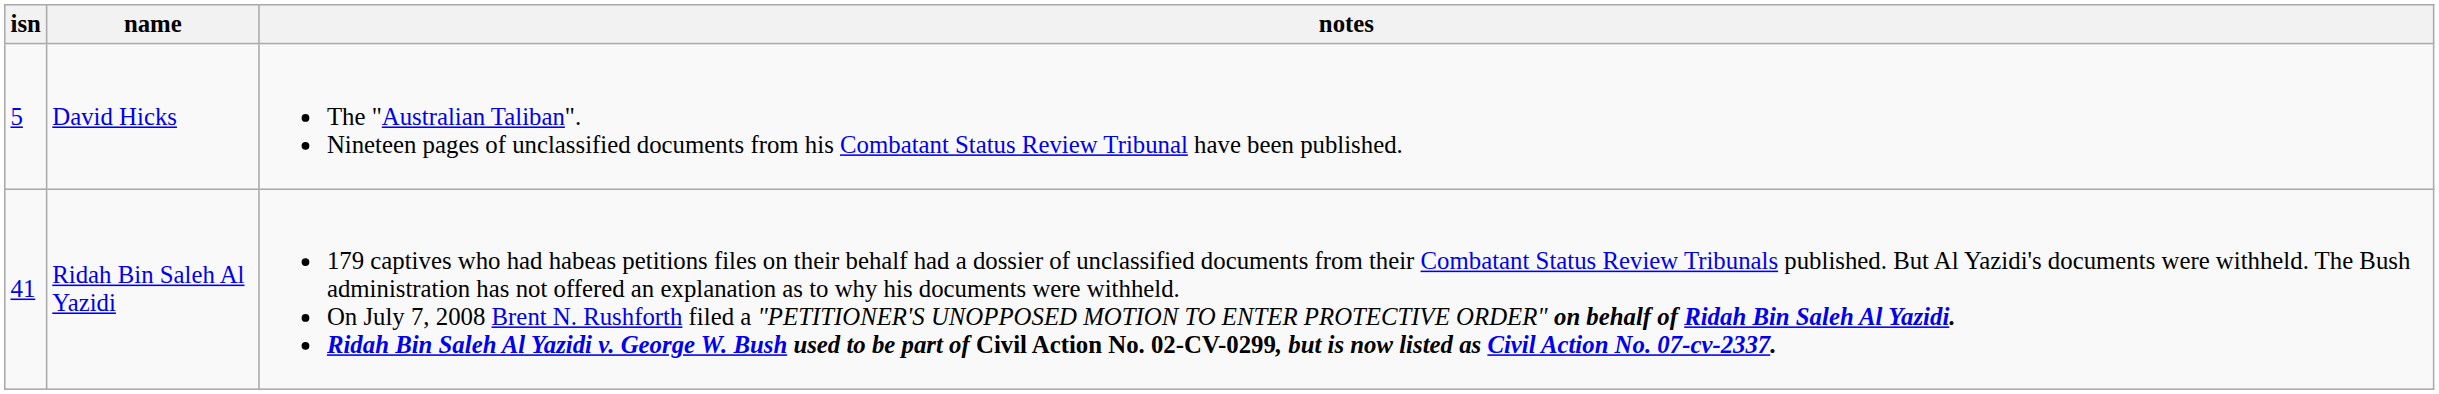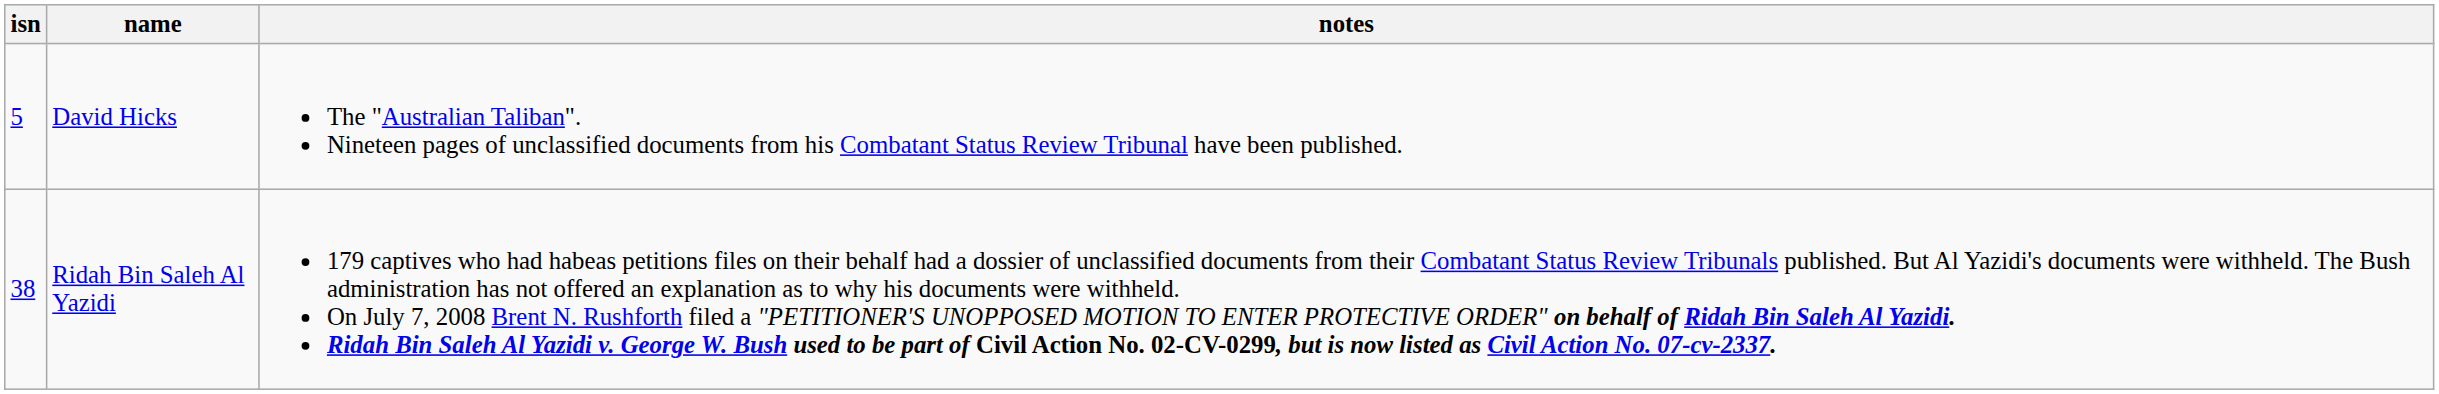 <table class="wikitable" border="1">
 <tr>
 <th><strong>isn</strong></th>
 <th><strong>name</strong></th>
 <th><strong>notes</strong></th>
 </tr>
 <tr>
 <td><a href='#'>5</a></td>
 <td><a href='#'>David Hicks</a></td>
 <td><br><ul><li>The "<a href='#'>Australian Taliban</a>".</li><li>Nineteen pages of unclassified documents from his <a href='#'>Combatant Status Review Tribunal</a> have been published.</li></ul></td>
 </tr>
 <tr>
-<td><a href='#'>41</a></td>
+<td><a href='#'>38</a></td>
 <td><a href='#'>Ridah Bin Saleh Al Yazidi</a></td>
 <td><br><ul><li>179 captives who had habeas petitions files on their behalf had a dossier of unclassified documents from their <a href='#'>Combatant Status Review Tribunals</a> published.  But Al Yazidi's documents were withheld.  The Bush administration has not offered an explanation as to why his documents were withheld.</li><li>On July 7, 2008 <a href='#'>Brent N. Rushforth</a> filed a <em>"PETITIONER'S UNOPPOSED MOTION TO ENTER PROTECTIVE ORDER"<strong> on behalf of <a href='#'>Ridah Bin Saleh Al Yazidi</a>.</li><li><a href='#'>Ridah Bin Saleh Al Yazidi v. George W. Bush</a> used to be part of </em>Civil Action No. 02-CV-0299<em>, but is now listed as <a href='#'>Civil Action No. 07-cv-2337</a>.</li></ul></td>
 </tr>
 </table>
